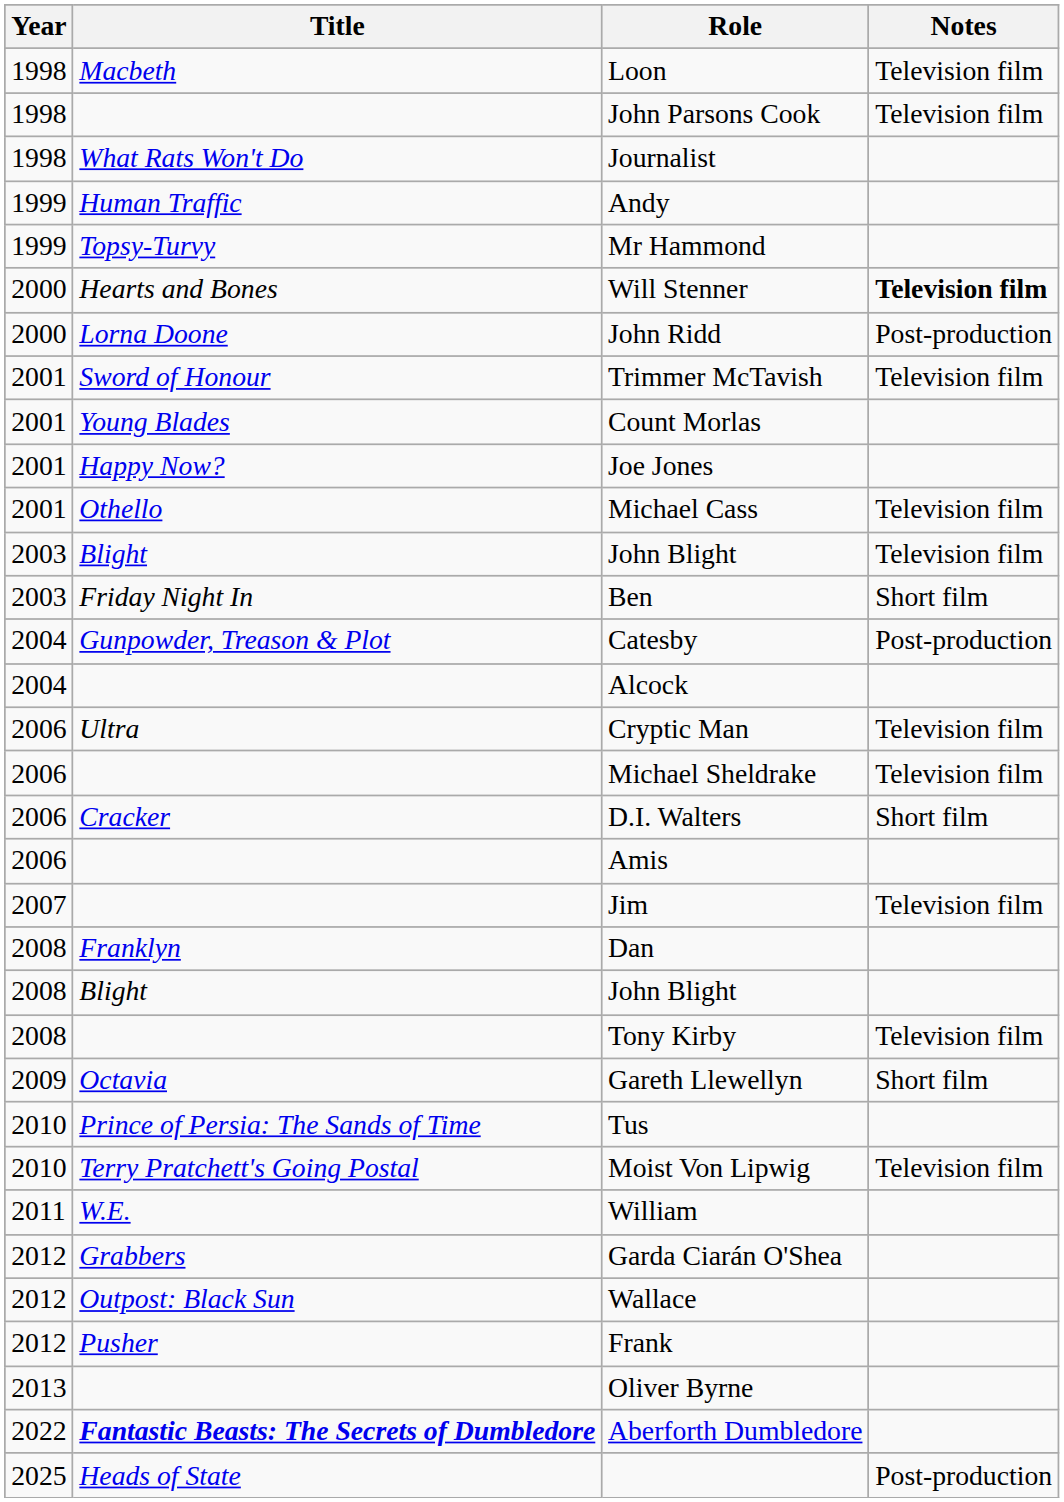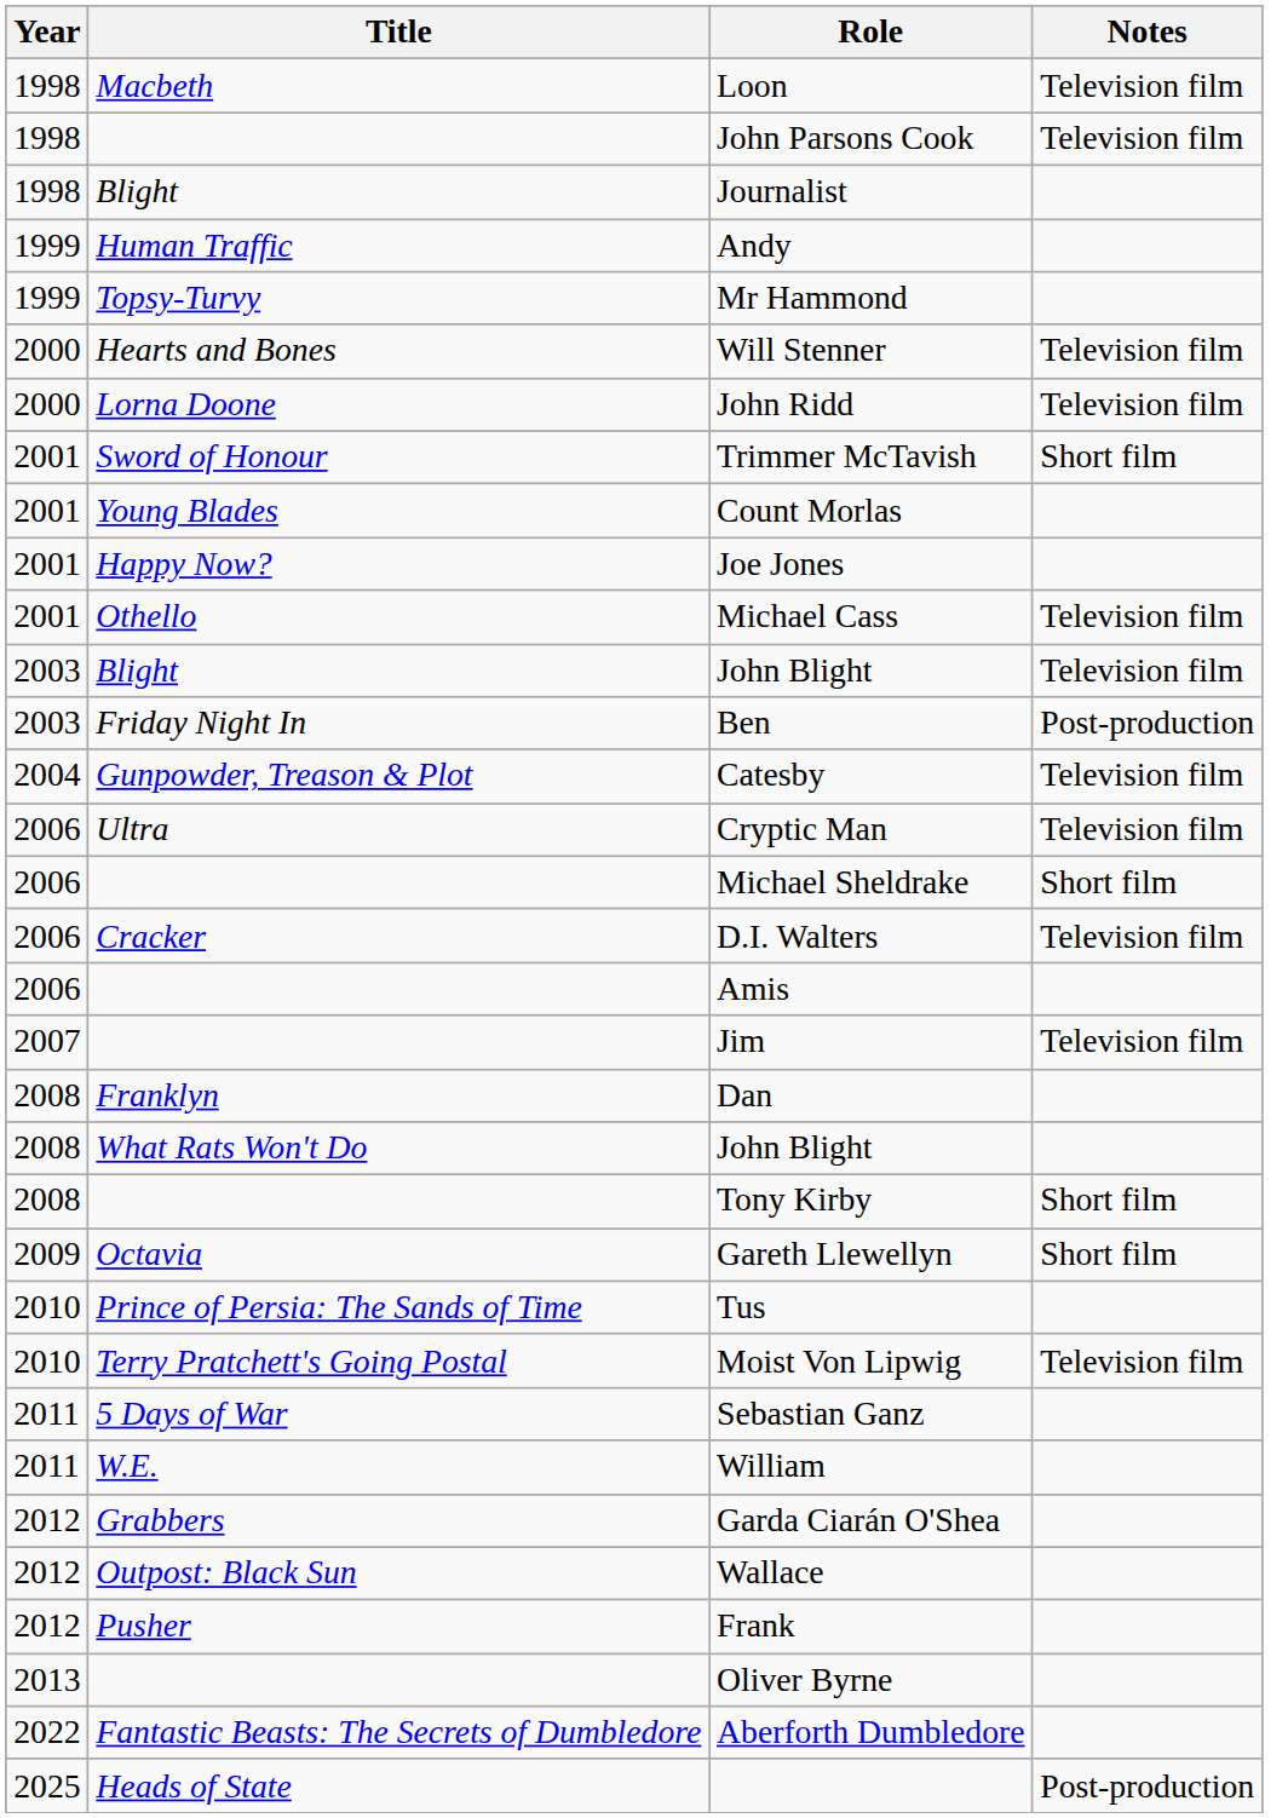 <table class="wikitable sortable">
 <tr>
 <th>Year</th>
 <th>Title</th>
 <th>Role</th>
 <th class=unsortable>Notes</th>
 </tr>
 <tr>
 <td>1998</td>
 <td><em><a href='#'>Macbeth</a></em></td>
 <td>Loon</td>
 <td>Television film</td>
 </tr>
 <tr>
 <td>1998</td>
 <td><em></em></td>
 <td>John Parsons Cook</td>
 <td>Television film</td>
 </tr>
 <tr>
 <td>1998</td>
-<td><em><a href='#'>What Rats Won't Do</a></em></td>
+<td><em>Blight</em></td>
 <td>Journalist</td>
 <td></td>
 </tr>
 <tr>
 <td>1999</td>
 <td><em><a href='#'>Human Traffic</a></em></td>
 <td>Andy</td>
 <td></td>
 </tr>
 <tr>
 <td>1999</td>
 <td><em><a href='#'>Topsy-Turvy</a></em></td>
 <td>Mr Hammond</td>
 <td></td>
 </tr>
 <tr>
 <td>2000</td>
 <td><em>Hearts and Bones</em></td>
 <td>Will Stenner</td>
-<td><strong>Television film</strong></td>
+<td>Television film</td>
 </tr>
 <tr>
 <td>2000</td>
 <td><em><a href='#'>Lorna Doone</a></em></td>
 <td>John Ridd</td>
-<td>Post-production</td>
+<td>Television film</td>
 </tr>
 <tr>
 <td>2001</td>
 <td><em><a href='#'>Sword of Honour</a></em></td>
 <td>Trimmer McTavish</td>
-<td>Television film</td>
+<td>Short film</td>
 </tr>
 <tr>
 <td>2001</td>
 <td><em><a href='#'>Young Blades</a></em></td>
 <td>Count Morlas</td>
 <td></td>
 </tr>
 <tr>
 <td>2001</td>
 <td><em><a href='#'>Happy Now?</a></em></td>
 <td>Joe Jones</td>
 <td></td>
 </tr>
 <tr>
 <td>2001</td>
 <td><em><a href='#'>Othello</a></em></td>
 <td>Michael Cass</td>
 <td>Television film</td>
 </tr>
 <tr>
 <td>2003</td>
 <td><em><a href='#'>Blight</a></em></td>
 <td>John Blight</td>
 <td>Television film</td>
 </tr>
 <tr>
 <td>2003</td>
 <td><em>Friday Night In</em></td>
 <td>Ben</td>
-<td>Short film</td>
+<td>Post-production</td>
 </tr>
 <tr>
 <td>2004</td>
 <td><em><a href='#'>Gunpowder, Treason & Plot</a></em></td>
 <td>Catesby</td>
-<td>Post-production</td>
-</tr>
-<tr>
-<td>2004</td>
-<td><em></em></td>
-<td>Alcock</td>
-<td></td>
+<td>Television film</td>
 </tr>
 <tr>
 <td>2006</td>
 <td><em>Ultra</em></td>
 <td>Cryptic Man</td>
 <td>Television film</td>
 </tr>
 <tr>
 <td>2006</td>
 <td><em></em></td>
 <td>Michael Sheldrake</td>
-<td>Television film</td>
+<td>Short film</td>
 </tr>
 <tr>
 <td>2006</td>
 <td><em><a href='#'>Cracker</a></em></td>
 <td>D.I. Walters</td>
-<td>Short film</td>
+<td>Television film</td>
 </tr>
 <tr>
 <td>2006</td>
 <td><em></em></td>
 <td>Amis</td>
 <td></td>
 </tr>
 <tr>
 <td>2007</td>
 <td><em></em></td>
 <td>Jim</td>
 <td>Television film</td>
 </tr>
 <tr>
 <td>2008</td>
 <td><em><a href='#'>Franklyn</a></em></td>
 <td>Dan</td>
 <td></td>
 </tr>
 <tr>
 <td>2008</td>
-<td><em>Blight</em></td>
+<td><em><a href='#'>What Rats Won't Do</a></em></td>
 <td>John Blight</td>
 <td></td>
 </tr>
 <tr>
 <td>2008</td>
 <td><em></em></td>
 <td>Tony Kirby</td>
-<td>Television film</td>
+<td>Short film</td>
 </tr>
 <tr>
 <td>2009</td>
 <td><em><a href='#'>Octavia</a></em></td>
 <td>Gareth Llewellyn</td>
 <td>Short film</td>
 </tr>
 <tr>
 <td>2010</td>
 <td><em><a href='#'>Prince of Persia: The Sands of Time</a></em></td>
 <td>Tus</td>
 <td></td>
 </tr>
 <tr>
 <td>2010</td>
 <td><em><a href='#'>Terry Pratchett's Going Postal</a></em></td>
 <td>Moist Von Lipwig</td>
 <td>Television film</td>
+</tr>
+<tr>
+<td>2011</td>
+<td><em><a href='#'>5 Days of War</a></em></td>
+<td>Sebastian Ganz</td>
+<td></td>
 </tr>
 <tr>
 <td>2011</td>
 <td><em><a href='#'>W.E.</a></em></td>
 <td>William</td>
 <td></td>
 </tr>
 <tr>
 <td>2012</td>
 <td><em><a href='#'>Grabbers</a></em></td>
 <td>Garda Ciarán O'Shea</td>
 <td></td>
 </tr>
 <tr>
 <td>2012</td>
 <td><em><a href='#'>Outpost: Black Sun</a></em></td>
 <td>Wallace</td>
 <td></td>
 </tr>
 <tr>
 <td>2012</td>
 <td><em><a href='#'>Pusher</a></em></td>
 <td>Frank</td>
 <td></td>
 </tr>
 <tr>
 <td>2013</td>
 <td><em></em></td>
 <td>Oliver Byrne</td>
 <td></td>
 </tr>
 <tr>
 <td>2022</td>
-<td><strong><em><a href='#'>Fantastic Beasts: The Secrets of Dumbledore</a></em></strong></td>
+<td><em><a href='#'>Fantastic Beasts: The Secrets of Dumbledore</a></em></td>
 <td><a href='#'>Aberforth Dumbledore</a></td>
 <td></td>
 </tr>
 <tr>
 <td>2025</td>
 <td><em><a href='#'>Heads of State</a></em></td>
 <td></td>
 <td>Post-production</td>
 </tr>
 </table>
